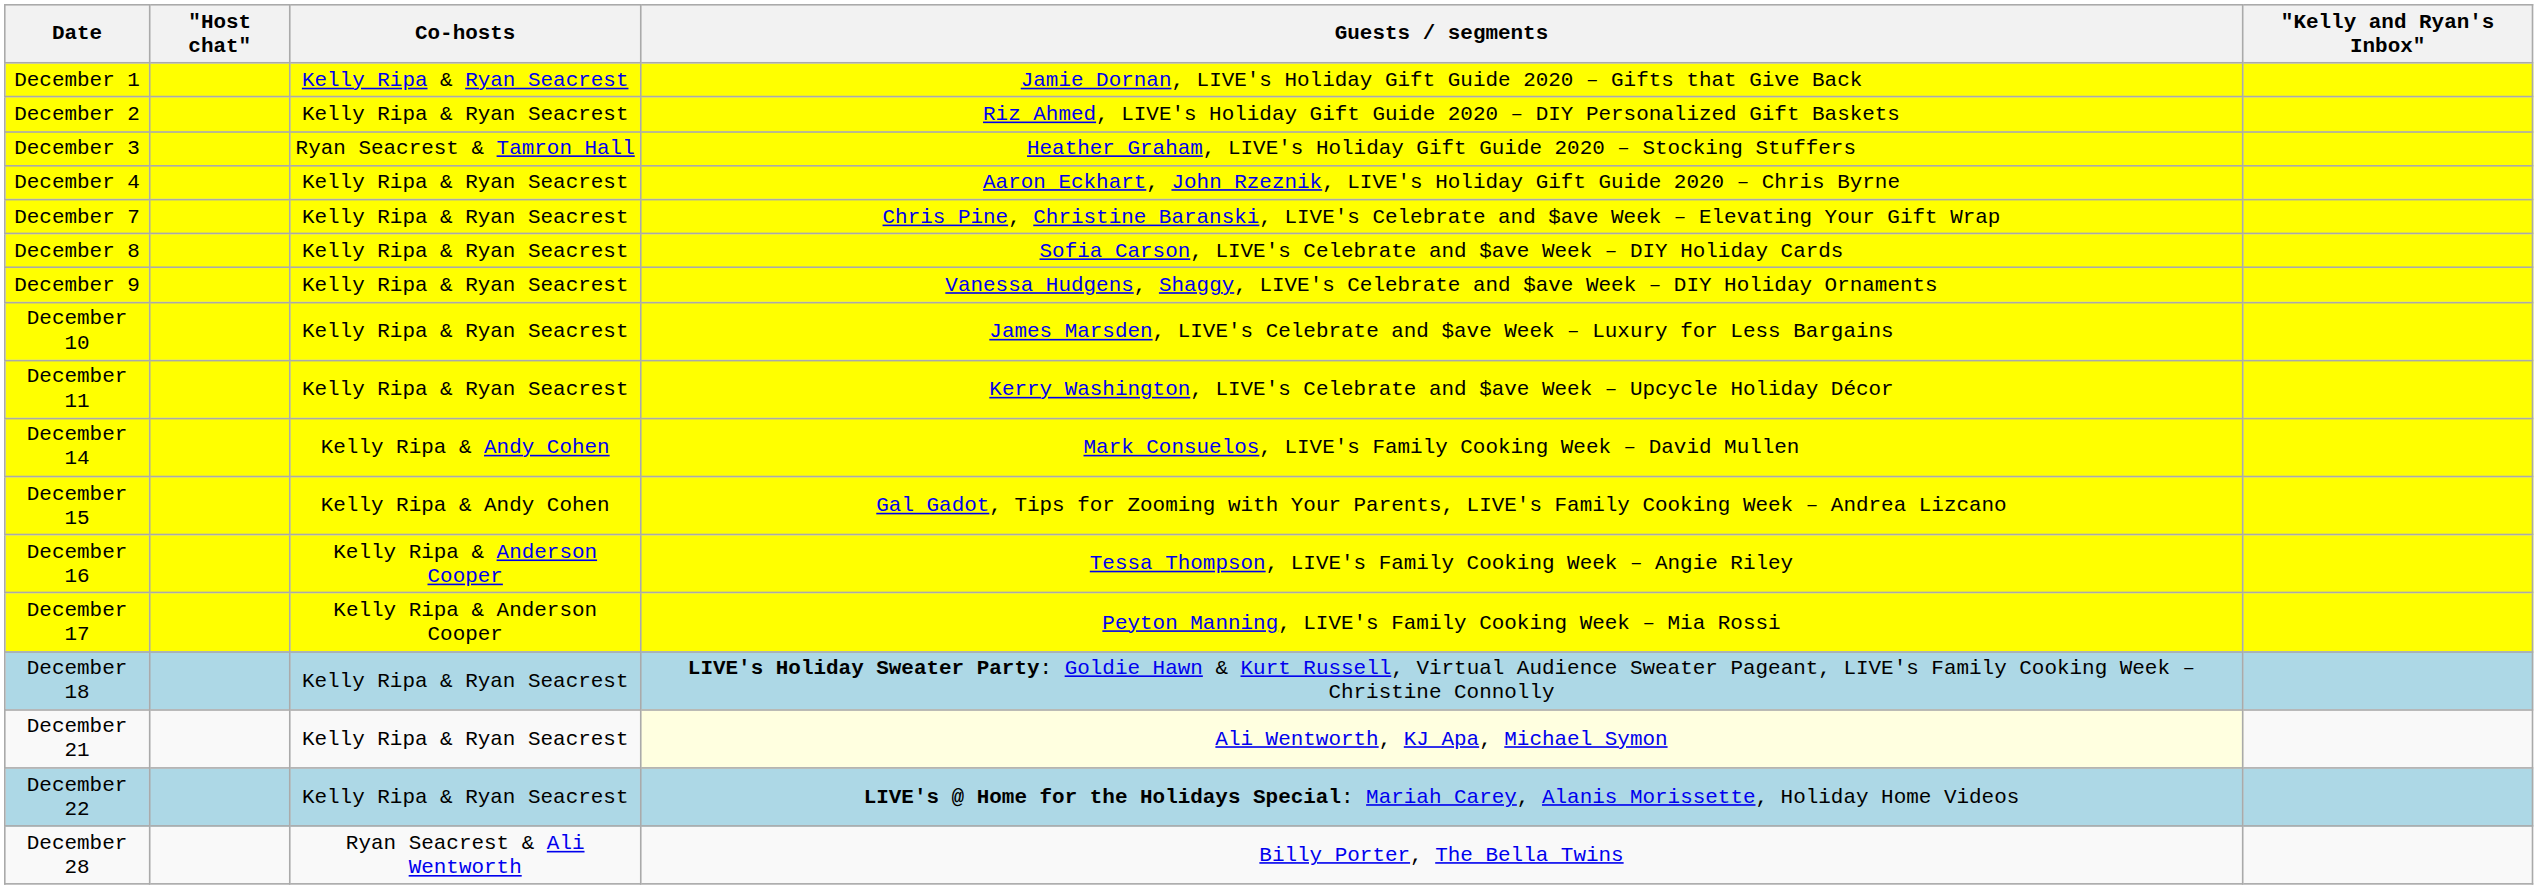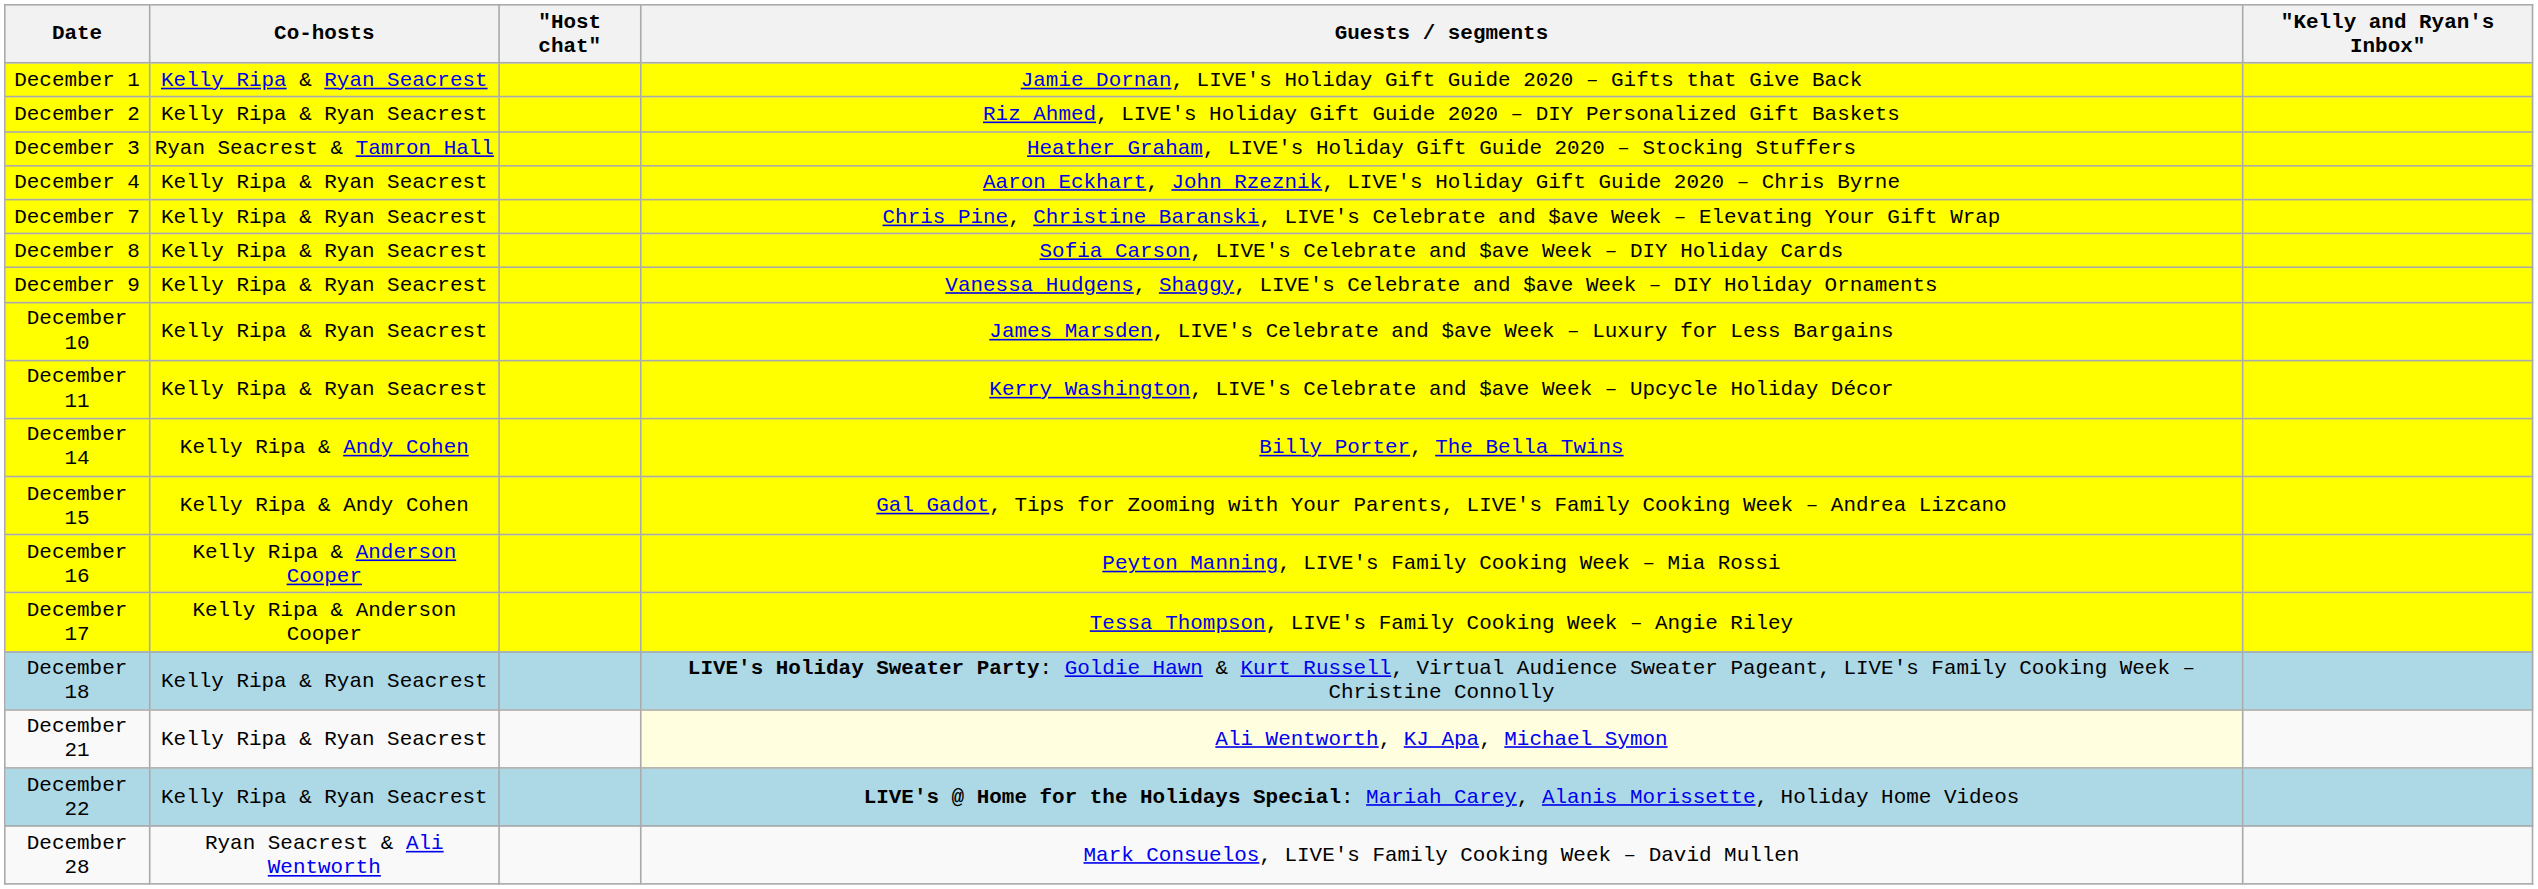 <table class="wikitable sortable" style="text-align:center;">
 <tr>
 <th>Date</th>
+<th>Co-hosts</th>
 <th>"Host chat"</th>
-<th>Co-hosts</th>
 <th>Guests / segments</th>
 <th>"Kelly and Ryan's Inbox"</th>
 </tr>
 <tr style="background:yellow;">
 <td>December 1</td>
+<td><a href='#'>Kelly Ripa</a> & <a href='#'>Ryan Seacrest</a></td>
 <td></td>
-<td><a href='#'>Kelly Ripa</a> & <a href='#'>Ryan Seacrest</a></td>
 <td><a href='#'>Jamie Dornan</a>, LIVE's Holiday Gift Guide 2020 – Gifts that Give Back</td>
 <td></td>
 </tr>
 <tr style="background:yellow;">
 <td>December 2</td>
+<td>Kelly Ripa & Ryan Seacrest</td>
 <td></td>
-<td>Kelly Ripa & Ryan Seacrest</td>
 <td><a href='#'>Riz Ahmed</a>, LIVE's Holiday Gift Guide 2020 – DIY Personalized Gift Baskets</td>
 <td></td>
 </tr>
 <tr style="background:yellow;">
 <td>December 3</td>
+<td>Ryan Seacrest & <a href='#'>Tamron Hall</a></td>
 <td></td>
-<td>Ryan Seacrest & <a href='#'>Tamron Hall</a></td>
 <td><a href='#'>Heather Graham</a>, LIVE's Holiday Gift Guide 2020 – Stocking Stuffers</td>
 <td></td>
 </tr>
 <tr style="background:yellow;">
 <td>December 4</td>
+<td>Kelly Ripa & Ryan Seacrest</td>
 <td></td>
-<td>Kelly Ripa & Ryan Seacrest</td>
 <td><a href='#'>Aaron Eckhart</a>, <a href='#'>John Rzeznik</a>, LIVE's Holiday Gift Guide 2020 – Chris Byrne</td>
 <td></td>
 </tr>
 <tr style="background:yellow;">
 <td>December 7</td>
+<td>Kelly Ripa & Ryan Seacrest</td>
 <td></td>
-<td>Kelly Ripa & Ryan Seacrest</td>
 <td><a href='#'>Chris Pine</a>, <a href='#'>Christine Baranski</a>, LIVE's Celebrate and $ave Week – Elevating Your Gift Wrap</td>
 <td></td>
 </tr>
 <tr style="background:yellow;">
 <td>December 8</td>
+<td>Kelly Ripa & Ryan Seacrest</td>
 <td></td>
-<td>Kelly Ripa & Ryan Seacrest</td>
 <td><a href='#'>Sofia Carson</a>, LIVE's Celebrate and $ave Week – DIY Holiday Cards</td>
 <td></td>
 </tr>
 <tr style="background:yellow;">
 <td>December 9</td>
+<td>Kelly Ripa & Ryan Seacrest</td>
 <td></td>
-<td>Kelly Ripa & Ryan Seacrest</td>
 <td><a href='#'>Vanessa Hudgens</a>, <a href='#'>Shaggy</a>, LIVE's Celebrate and $ave Week – DIY Holiday Ornaments</td>
 <td></td>
 </tr>
 <tr style="background:yellow;">
 <td>December 10</td>
+<td>Kelly Ripa & Ryan Seacrest</td>
 <td></td>
-<td>Kelly Ripa & Ryan Seacrest</td>
 <td><a href='#'>James Marsden</a>, LIVE's Celebrate and $ave Week – Luxury for Less Bargains</td>
 <td></td>
 </tr>
 <tr style="background:yellow;">
 <td>December 11</td>
+<td>Kelly Ripa & Ryan Seacrest</td>
 <td></td>
-<td>Kelly Ripa & Ryan Seacrest</td>
 <td><a href='#'>Kerry Washington</a>, LIVE's Celebrate and $ave Week – Upcycle Holiday Décor</td>
 <td></td>
 </tr>
 <tr style="background:yellow;">
 <td>December 14</td>
+<td>Kelly Ripa & <a href='#'>Andy Cohen</a></td>
 <td></td>
-<td>Kelly Ripa & <a href='#'>Andy Cohen</a></td>
-<td><a href='#'>Mark Consuelos</a>, LIVE's Family Cooking Week – David Mullen</td>
+<td><a href='#'>Billy Porter</a>, <a href='#'>The Bella Twins</a></td>
 <td></td>
 </tr>
 <tr style="background:yellow;">
 <td>December 15</td>
+<td>Kelly Ripa & Andy Cohen</td>
 <td></td>
-<td>Kelly Ripa & Andy Cohen</td>
 <td><a href='#'>Gal Gadot</a>, Tips for Zooming with Your Parents, LIVE's Family Cooking Week – Andrea Lizcano</td>
 <td></td>
 </tr>
 <tr style="background:yellow;">
 <td>December 16</td>
+<td>Kelly Ripa & <a href='#'>Anderson Cooper</a></td>
 <td></td>
-<td>Kelly Ripa & <a href='#'>Anderson Cooper</a></td>
-<td><a href='#'>Tessa Thompson</a>, LIVE's Family Cooking Week – Angie Riley</td>
+<td><a href='#'>Peyton Manning</a>, LIVE's Family Cooking Week – Mia Rossi</td>
 <td></td>
 </tr>
 <tr style="background:yellow;">
 <td>December 17</td>
+<td>Kelly Ripa & Anderson Cooper</td>
 <td></td>
-<td>Kelly Ripa & Anderson Cooper</td>
-<td><a href='#'>Peyton Manning</a>, LIVE's Family Cooking Week – Mia Rossi</td>
+<td><a href='#'>Tessa Thompson</a>, LIVE's Family Cooking Week – Angie Riley</td>
 <td></td>
 </tr>
 <tr style="background:lightblue;">
 <td>December 18</td>
+<td>Kelly Ripa & Ryan Seacrest</td>
 <td></td>
-<td>Kelly Ripa & Ryan Seacrest</td>
 <td><strong>LIVE's Holiday Sweater Party</strong>: <a href='#'>Goldie Hawn</a> & <a href='#'>Kurt Russell</a>, Virtual Audience Sweater Pageant, LIVE's Family Cooking Week – Christine Connolly</td>
 <td></td>
 </tr>
 <tr>
 <td>December 21</td>
+<td>Kelly Ripa & Ryan Seacrest</td>
 <td></td>
-<td>Kelly Ripa & Ryan Seacrest</td>
 <td style="background: lightyellow;"><a href='#'>Ali Wentworth</a>, <a href='#'>KJ Apa</a>, <a href='#'>Michael Symon</a></td>
 <td></td>
 </tr>
 <tr style="background:lightblue;">
 <td>December 22</td>
+<td>Kelly Ripa & Ryan Seacrest</td>
 <td></td>
-<td>Kelly Ripa & Ryan Seacrest</td>
 <td><strong>LIVE's @ Home for the Holidays Special</strong>: <a href='#'>Mariah Carey</a>, <a href='#'>Alanis Morissette</a>, Holiday Home Videos</td>
 <td></td>
 </tr>
 <tr>
 <td>December 28</td>
+<td>Ryan Seacrest & <a href='#'>Ali Wentworth</a></td>
 <td></td>
-<td>Ryan Seacrest & <a href='#'>Ali Wentworth</a></td>
-<td><a href='#'>Billy Porter</a>, <a href='#'>The Bella Twins</a></td>
+<td><a href='#'>Mark Consuelos</a>, LIVE's Family Cooking Week – David Mullen</td>
 <td></td>
 </tr>
 </table>
